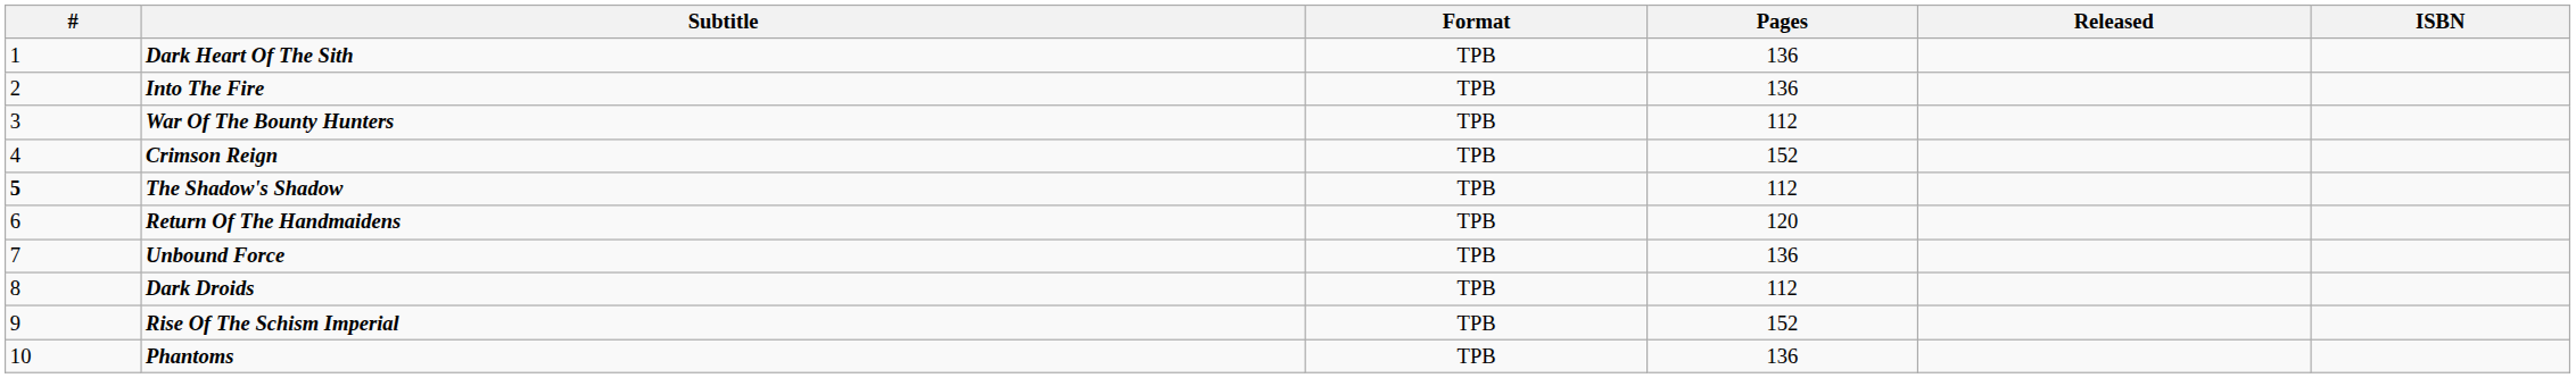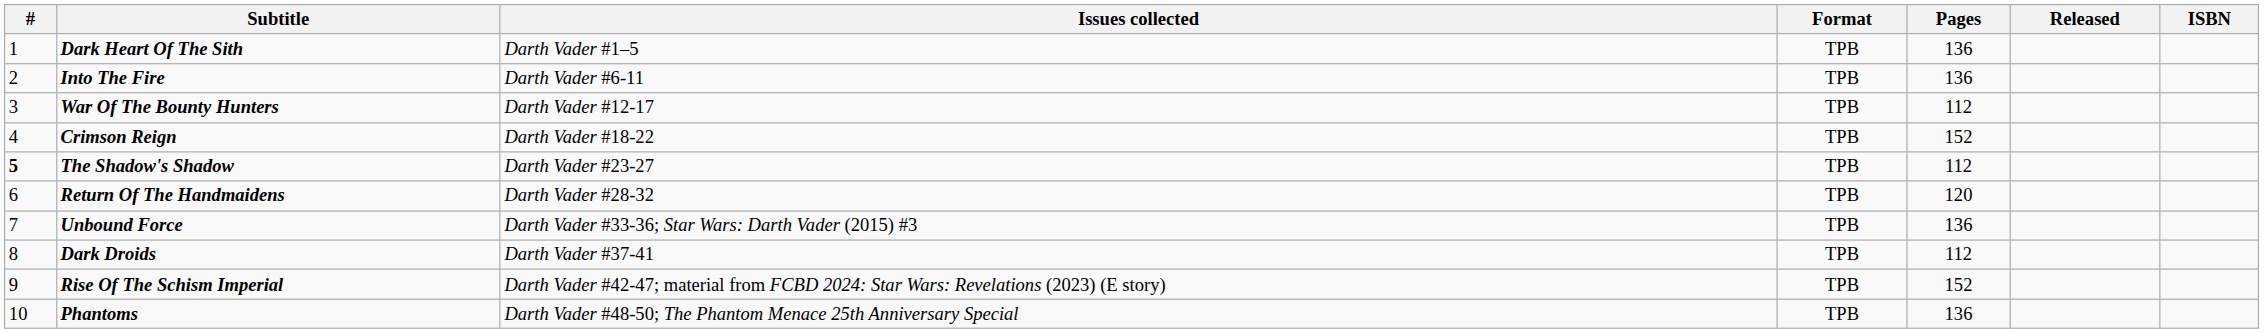 <table class="wikitable sortable" width=98%>
 <tr>
 <th class="unsortable">#</th>
 <th class="unsortable">Subtitle</th>
+<th class="unsortable">Issues collected</th>
 <th>Format</th>
 <th class="unsortable">Pages</th>
 <th>Released</th>
 <th class="unsortable">ISBN</th>
 </tr>
 <tr>
 <td>1</td>
 <td><strong><em>Dark Heart Of The Sith</em></strong></td>
+<td><em>Darth Vader</em> #1–5</td>
 <td style="text-align: center;">TPB</td>
 <td style="text-align: center;">136</td>
 <td></td>
 <td></td>
 </tr>
 <tr>
 <td>2</td>
 <td><strong><em>Into The Fire</em></strong></td>
+<td><em>Darth Vader</em> #6-11</td>
 <td style="text-align: center;">TPB</td>
 <td style="text-align: center;">136</td>
 <td></td>
 <td></td>
 </tr>
 <tr>
 <td>3</td>
 <td><strong><em>War Of The Bounty Hunters</em></strong></td>
+<td><em>Darth Vader</em> #12-17</td>
 <td style="text-align: center;">TPB</td>
 <td style="text-align: center;">112</td>
 <td></td>
 <td></td>
 </tr>
 <tr>
 <td>4</td>
 <td><strong><em>Crimson Reign</em></strong></td>
+<td><em>Darth Vader</em> #18-22</td>
 <td style="text-align: center;">TPB</td>
 <td style="text-align: center;">152</td>
 <td></td>
 <td></td>
 </tr>
 <tr>
 <td><strong>5</strong></td>
 <td><strong><em>The Shadow's Shadow</em></strong></td>
+<td><em>Darth Vader</em> #23-27</td>
 <td style="text-align: center;">TPB</td>
 <td style="text-align: center;">112</td>
 <td></td>
 <td></td>
 </tr>
 <tr>
 <td>6</td>
 <td><strong><em>Return Of The Handmaidens</em></strong></td>
+<td><em>Darth Vader</em> #28-32</td>
 <td style="text-align: center;">TPB</td>
 <td style="text-align: center;">120</td>
 <td></td>
 <td></td>
 </tr>
 <tr>
 <td>7</td>
 <td><strong><em>Unbound Force</em></strong></td>
+<td><em>Darth Vader</em> #33-36; <em>Star Wars: Darth Vader</em> (2015) #3</td>
 <td style="text-align: center;">TPB</td>
 <td style="text-align: center;">136</td>
 <td></td>
 <td></td>
 </tr>
 <tr>
 <td>8</td>
 <td><strong><em>Dark Droids</em></strong></td>
+<td><em>Darth Vader</em> #37-41</td>
 <td style="text-align: center;">TPB</td>
 <td style="text-align: center;">112</td>
 <td></td>
 <td></td>
 </tr>
 <tr>
 <td>9</td>
 <td><strong><em>Rise Of The Schism Imperial</em></strong></td>
+<td><em>Darth Vader</em> #42-47; material from <em>FCBD 2024: Star Wars: Revelations</em> (2023) (E story)</td>
 <td style="text-align: center;">TPB</td>
 <td style="text-align: center;">152</td>
 <td></td>
 <td></td>
 </tr>
 <tr>
 <td>10</td>
 <td><strong><em>Phantoms</em></strong></td>
+<td><em>Darth Vader</em> #48-50; <em>The Phantom Menace 25th Anniversary Special</em></td>
 <td style="text-align: center;">TPB</td>
 <td style="text-align: center;">136</td>
 <td></td>
 <td></td>
 </tr>
 </table>
